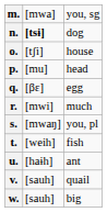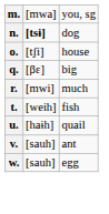 <table class="wikitable">
 <tr>
 <th>m.</th>
 <td>[mwa]</td>
 <td>you, sg</td>
 </tr>
 <tr>
 <th>n.</th>
 <td><strong>[tsɨ]</strong></td>
 <td>dog</td>
 </tr>
 <tr>
 <th>o.</th>
 <td>[tʃi]</td>
 <td>house</td>
 </tr>
 <tr>
-<th>p.</th>
-<td>[mu]</td>
-<td>head</td>
-</tr>
-<tr>
 <th>q.</th>
 <td>[βɛ]</td>
-<td>egg</td>
+<td>big</td>
 </tr>
 <tr>
 <th>r.</th>
 <td>[mwi]</td>
 <td>much</td>
-</tr>
-<tr>
-<th>s.</th>
-<td>[mwaŋ]</td>
-<td>you, pl</td>
 </tr>
 <tr>
 <th>t.</th>
 <td>[weih]</td>
 <td>fish</td>
 </tr>
 <tr>
 <th>u.</th>
 <td>[haɨh]</td>
-<td>ant</td>
+<td>quail</td>
 </tr>
 <tr>
 <th>v.</th>
 <td>[sauh]</td>
-<td>quail</td>
+<td>ant</td>
 </tr>
 <tr>
 <th>w.</th>
 <td>[sauh]</td>
-<td>big</td>
+<td>egg</td>
 </tr>
 </table>
